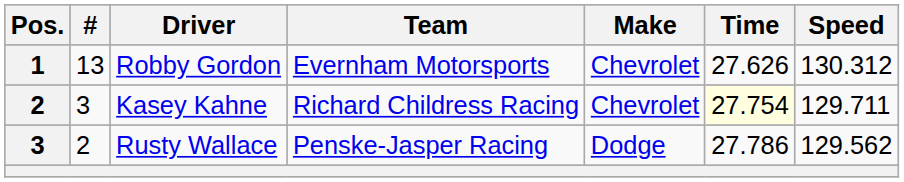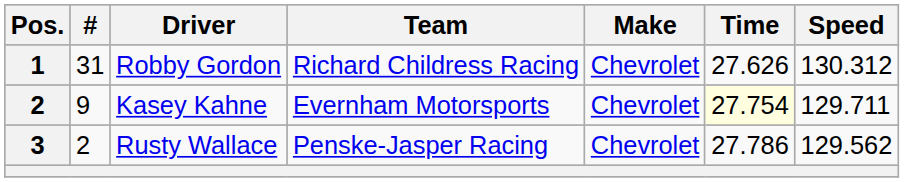 <table class="wikitable" style="font-size:95%">
 <tr>
 <th>Pos.</th>
 <th>#</th>
 <th>Driver</th>
 <th>Team</th>
 <th>Make</th>
 <th>Time</th>
 <th>Speed</th>
 </tr>
 <tr>
 <th>1</th>
-<td>13</td>
+<td>31</td>
 <td><a href='#'>Robby Gordon</a></td>
-<td><a href='#'>Evernham Motorsports</a></td>
+<td><a href='#'>Richard Childress Racing</a></td>
 <td><a href='#'>Chevrolet</a></td>
 <td>27.626</td>
 <td>130.312</td>
 </tr>
 <tr>
 <th>2</th>
-<td>3</td>
+<td>9</td>
 <td><a href='#'>Kasey Kahne</a></td>
-<td><a href='#'>Richard Childress Racing</a></td>
+<td><a href='#'>Evernham Motorsports</a></td>
 <td><a href='#'>Chevrolet</a></td>
 <td style="background: lightyellow;">27.754</td>
 <td>129.711</td>
 </tr>
 <tr>
 <th>3</th>
 <td>2</td>
 <td><a href='#'>Rusty Wallace</a></td>
 <td><a href='#'>Penske-Jasper Racing</a></td>
-<td><a href='#'>Dodge</a></td>
+<td><a href='#'>Chevrolet</a></td>
 <td>27.786</td>
 <td>129.562</td>
 </tr>
 <tr>
 <th colspan="7"></th>
 </tr>
 </table>
